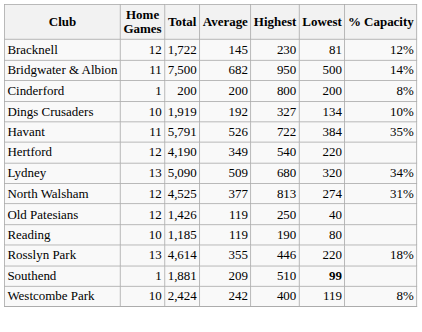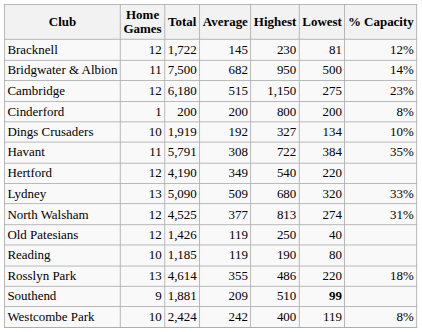 <table class="wikitable sortable" style="text-align:right">
 <tr>
 <th>Club</th>
 <th>Home<br>Games</th>
 <th>Total</th>
 <th>Average</th>
 <th>Highest</th>
 <th>Lowest</th>
 <th>% Capacity</th>
 </tr>
 <tr>
 <td style="text-align:left">Bracknell</td>
 <td>12</td>
 <td>1,722</td>
 <td>145</td>
 <td>230</td>
 <td>81</td>
 <td>12%</td>
 </tr>
 <tr>
 <td style="text-align:left">Bridgwater & Albion</td>
 <td>11</td>
 <td>7,500</td>
 <td>682</td>
 <td>950</td>
 <td>500</td>
 <td>14%</td>
 </tr>
 <tr>
+<td style="text-align:left">Cambridge</td>
+<td>12</td>
+<td>6,180</td>
+<td>515</td>
+<td>1,150</td>
+<td>275</td>
+<td>23%</td>
+</tr>
+<tr>
 <td style="text-align:left">Cinderford</td>
 <td>1</td>
 <td>200</td>
 <td>200</td>
 <td>800</td>
 <td>200</td>
 <td>8%</td>
 </tr>
 <tr>
 <td style="text-align:left">Dings Crusaders</td>
 <td>10</td>
 <td>1,919</td>
 <td>192</td>
 <td>327</td>
 <td>134</td>
 <td>10%</td>
 </tr>
 <tr>
 <td style="text-align:left">Havant</td>
 <td>11</td>
 <td>5,791</td>
-<td>526</td>
+<td>308</td>
 <td>722</td>
 <td>384</td>
 <td>35%</td>
 </tr>
 <tr>
 <td style="text-align:left">Hertford</td>
 <td>12</td>
 <td>4,190</td>
 <td>349</td>
 <td>540</td>
 <td>220</td>
 <td></td>
 </tr>
 <tr>
 <td style="text-align:left">Lydney</td>
 <td>13</td>
 <td>5,090</td>
 <td>509</td>
 <td>680</td>
 <td>320</td>
-<td>34%</td>
+<td>33%</td>
 </tr>
 <tr>
 <td style="text-align:left">North Walsham</td>
 <td>12</td>
 <td>4,525</td>
 <td>377</td>
 <td>813</td>
 <td>274</td>
 <td>31%</td>
 </tr>
 <tr>
 <td style="text-align:left">Old Patesians</td>
 <td>12</td>
 <td>1,426</td>
 <td>119</td>
 <td>250</td>
 <td>40</td>
 <td></td>
 </tr>
 <tr>
 <td style="text-align:left">Reading</td>
 <td>10</td>
 <td>1,185</td>
 <td>119</td>
 <td>190</td>
 <td>80</td>
 <td></td>
 </tr>
 <tr>
 <td style="text-align:left">Rosslyn Park</td>
 <td>13</td>
 <td>4,614</td>
 <td>355</td>
-<td>446</td>
+<td>486</td>
 <td>220</td>
 <td>18%</td>
 </tr>
 <tr>
 <td style="text-align:left">Southend</td>
-<td>1</td>
+<td>9</td>
 <td>1,881</td>
 <td>209</td>
 <td>510</td>
 <td><strong>99</strong></td>
 <td></td>
 </tr>
 <tr>
 <td style="text-align:left">Westcombe Park</td>
 <td>10</td>
 <td>2,424</td>
 <td>242</td>
 <td>400</td>
 <td>119</td>
 <td>8%</td>
 </tr>
 <tr>
 </tr>
 </table>
